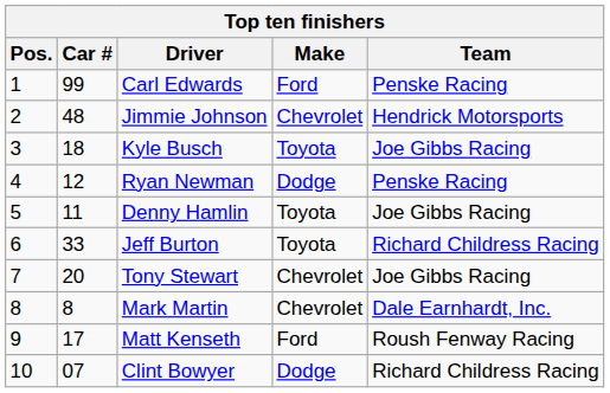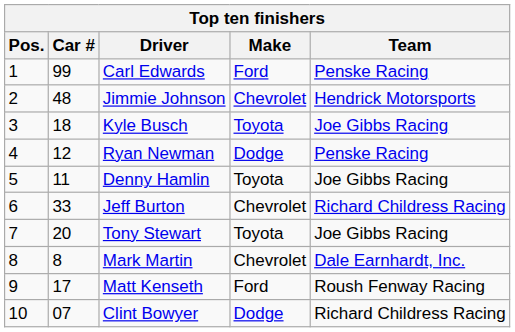 <table class="wikitable" style="font-size: 90%;">
 <tr>
 <th colspan=9>Top ten finishers</th>
 </tr>
 <tr>
 <th>Pos.</th>
 <th>Car #</th>
 <th>Driver</th>
 <th>Make</th>
 <th>Team</th>
 </tr>
 <tr>
 <td>1</td>
 <td>99</td>
 <td><a href='#'>Carl Edwards</a></td>
 <td><a href='#'>Ford</a></td>
 <td><a href='#'>Penske Racing</a></td>
 </tr>
 <tr>
 <td>2</td>
 <td>48</td>
 <td><a href='#'>Jimmie Johnson</a></td>
 <td><a href='#'>Chevrolet</a></td>
 <td><a href='#'>Hendrick Motorsports</a></td>
 </tr>
 <tr>
 <td>3</td>
 <td>18</td>
 <td><a href='#'>Kyle Busch</a></td>
 <td><a href='#'>Toyota</a></td>
 <td><a href='#'>Joe Gibbs Racing</a></td>
 </tr>
 <tr>
 <td>4</td>
 <td>12</td>
 <td><a href='#'>Ryan Newman</a></td>
 <td><a href='#'>Dodge</a></td>
 <td><a href='#'>Penske Racing</a></td>
 </tr>
 <tr>
 <td>5</td>
 <td>11</td>
 <td><a href='#'>Denny Hamlin</a></td>
 <td>Toyota</td>
 <td>Joe Gibbs Racing</td>
 </tr>
 <tr>
 <td>6</td>
 <td>33</td>
 <td><a href='#'>Jeff Burton</a></td>
-<td>Toyota</td>
+<td>Chevrolet</td>
 <td><a href='#'>Richard Childress Racing</a></td>
 </tr>
 <tr>
 <td>7</td>
 <td>20</td>
 <td><a href='#'>Tony Stewart</a></td>
-<td>Chevrolet</td>
+<td>Toyota</td>
 <td>Joe Gibbs Racing</td>
 </tr>
 <tr>
 <td>8</td>
 <td>8</td>
 <td><a href='#'>Mark Martin</a></td>
 <td>Chevrolet</td>
 <td><a href='#'>Dale Earnhardt, Inc.</a></td>
 </tr>
 <tr>
 <td>9</td>
 <td>17</td>
 <td><a href='#'>Matt Kenseth</a></td>
 <td>Ford</td>
 <td>Roush Fenway Racing</td>
 </tr>
 <tr>
 <td>10</td>
 <td>07</td>
 <td><a href='#'>Clint Bowyer</a></td>
 <td><a href='#'>Dodge</a></td>
 <td>Richard Childress Racing</td>
 </tr>
 </table>
